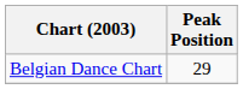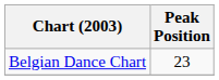 <table class="wikitable">
 <tr>
 <th align="left">Chart (2003)</th>
 <th align="left">Peak<br>Position</th>
 </tr>
 <tr>
 <td align="left"><a href='#'>Belgian Dance Chart</a></td>
-<td align="center">29</td>
+<td align="center">23</td>
 </tr>
 <tr>
 </tr>
 </table>
